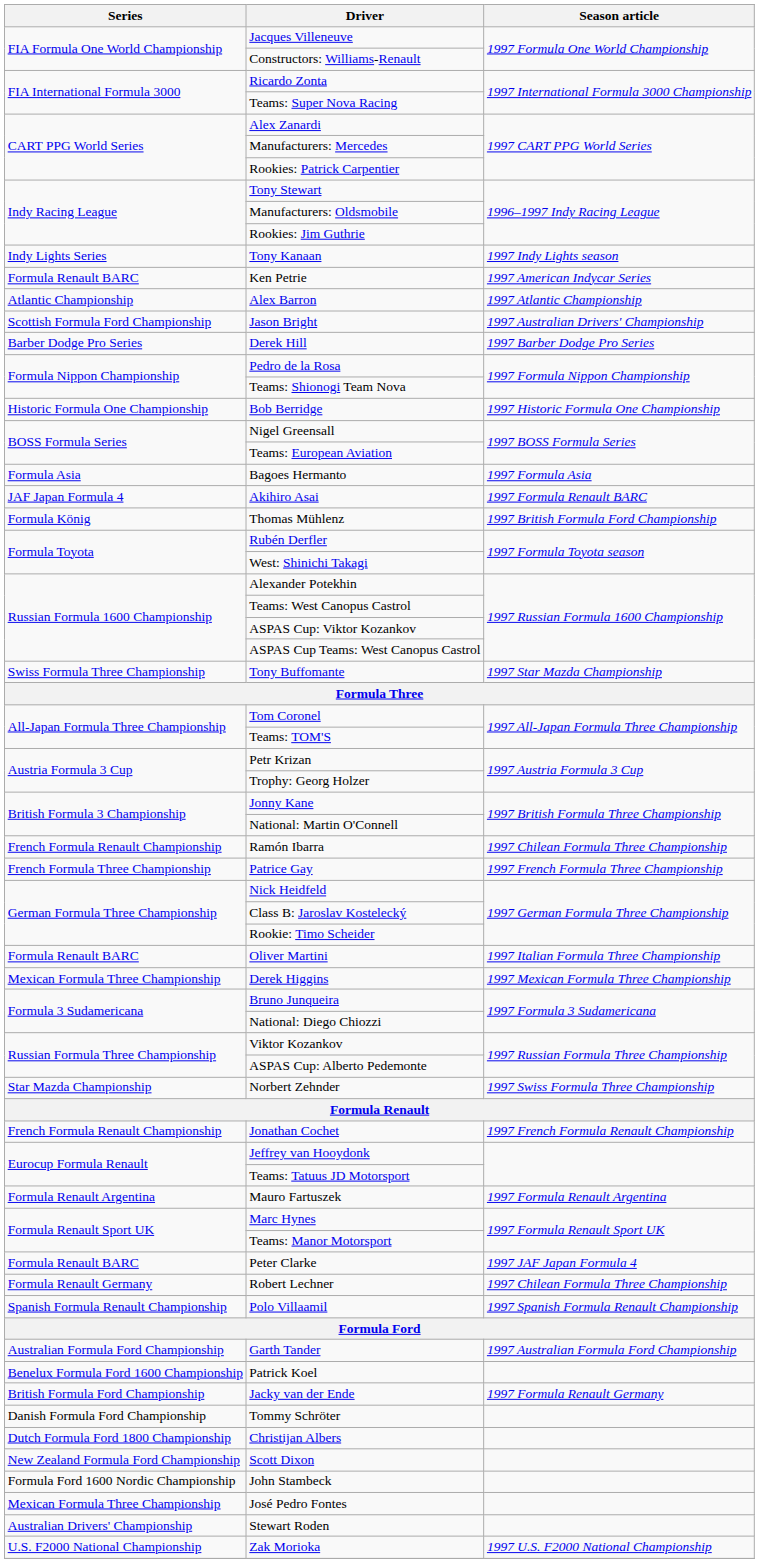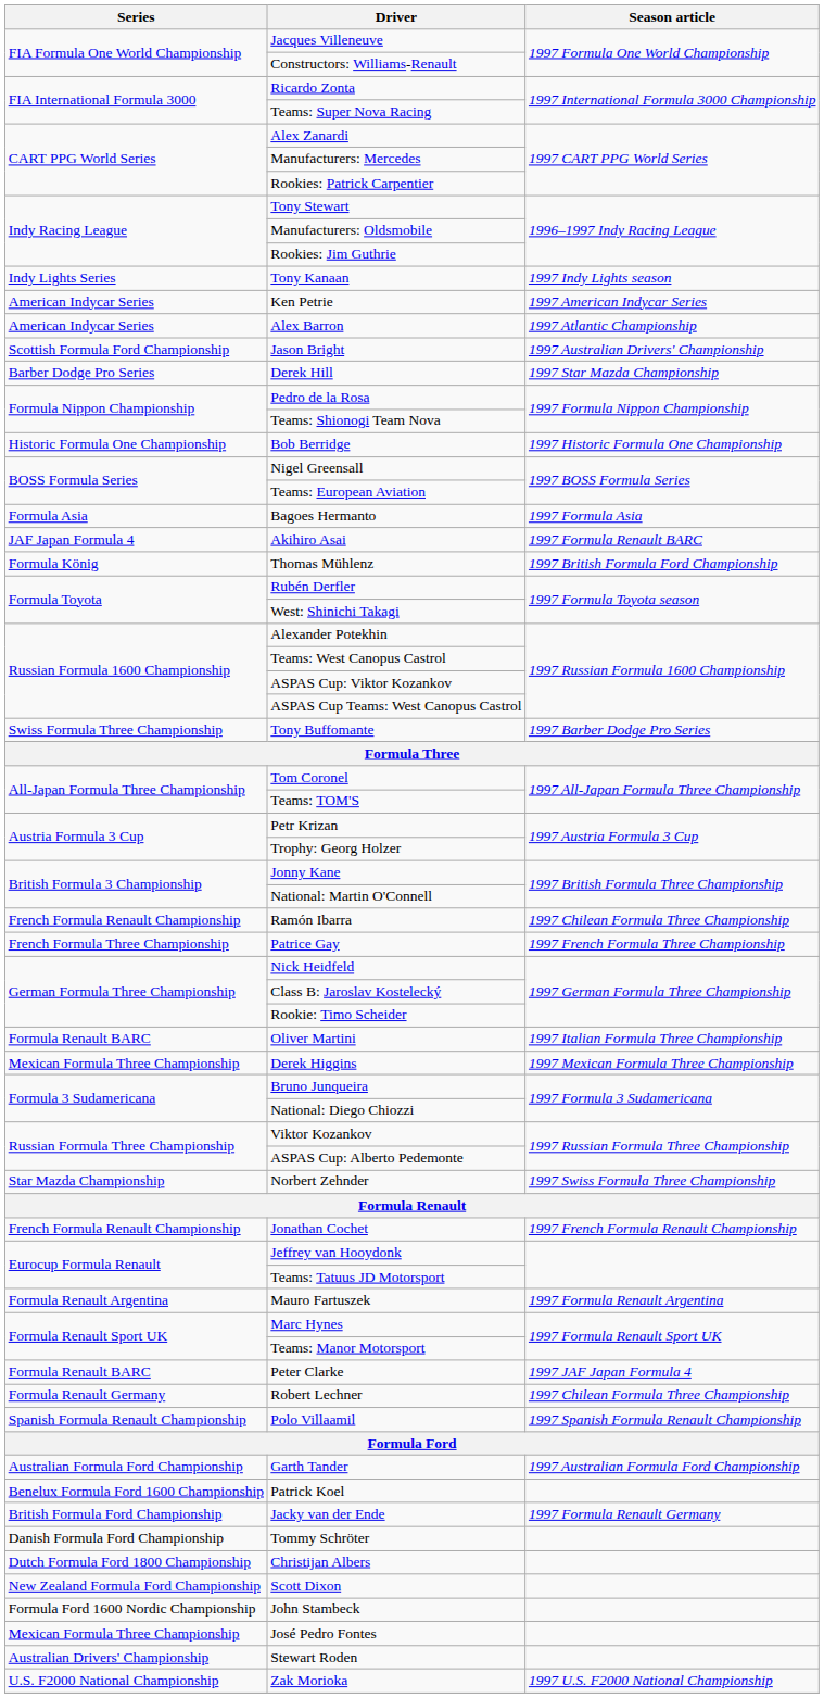 <table class="wikitable" style="font-size: 87%;">
 <tr>
 <th>Series</th>
 <th>Driver</th>
 <th>Season article</th>
 </tr>
 <tr>
 <td rowspan=2><a href='#'>FIA Formula One World Championship</a></td>
 <td> <a href='#'>Jacques Villeneuve</a></td>
 <td rowspan=2><em><a href='#'>1997 Formula One World Championship</a></em></td>
 </tr>
 <tr>
 <td>Constructors:  <a href='#'>Williams</a>-<a href='#'>Renault</a></td>
 </tr>
 <tr>
 <td rowspan=2><a href='#'>FIA International Formula 3000</a></td>
 <td> <a href='#'>Ricardo Zonta</a></td>
 <td rowspan=2><em><a href='#'>1997 International Formula 3000 Championship</a></em></td>
 </tr>
 <tr>
 <td>Teams:  <a href='#'>Super Nova Racing</a></td>
 </tr>
 <tr>
 <td rowspan=3><a href='#'>CART PPG World Series</a></td>
 <td> <a href='#'>Alex Zanardi</a></td>
 <td rowspan=3><em><a href='#'>1997 CART PPG World Series</a></em></td>
 </tr>
 <tr>
 <td>Manufacturers:  <a href='#'>Mercedes</a></td>
 </tr>
 <tr>
 <td>Rookies:  <a href='#'>Patrick Carpentier</a></td>
 </tr>
 <tr>
 <td rowspan=3><a href='#'>Indy Racing League</a></td>
 <td> <a href='#'>Tony Stewart</a></td>
 <td rowspan=3><em><a href='#'>1996–1997 Indy Racing League</a></em></td>
 </tr>
 <tr>
 <td>Manufacturers:  <a href='#'>Oldsmobile</a></td>
 </tr>
 <tr>
 <td>Rookies:  <a href='#'>Jim Guthrie</a></td>
 </tr>
 <tr>
 <td><a href='#'>Indy Lights Series</a></td>
 <td> <a href='#'>Tony Kanaan</a></td>
 <td><em><a href='#'>1997 Indy Lights season</a></em></td>
 </tr>
 <tr>
-<td><a href='#'>Formula Renault BARC</a></td>
+<td><a href='#'>American Indycar Series</a></td>
 <td> Ken Petrie</td>
 <td><em><a href='#'>1997 American Indycar Series</a></em></td>
 </tr>
 <tr>
-<td><a href='#'>Atlantic Championship</a></td>
+<td><a href='#'>American Indycar Series</a></td>
 <td> <a href='#'>Alex Barron</a></td>
 <td><em><a href='#'>1997 Atlantic Championship</a></em></td>
 </tr>
 <tr>
 <td><a href='#'>Scottish Formula Ford Championship</a></td>
 <td> <a href='#'>Jason Bright</a></td>
 <td><em><a href='#'>1997 Australian Drivers' Championship</a></em></td>
 </tr>
 <tr>
 <td><a href='#'>Barber Dodge Pro Series</a></td>
 <td> <a href='#'>Derek Hill</a></td>
-<td><em><a href='#'>1997 Barber Dodge Pro Series</a></em></td>
+<td><em><a href='#'>1997 Star Mazda Championship</a></em></td>
 </tr>
 <tr>
 <td rowspan=2><a href='#'>Formula Nippon Championship</a></td>
 <td> <a href='#'>Pedro de la Rosa</a></td>
 <td rowspan=2><em><a href='#'>1997 Formula Nippon Championship</a></em></td>
 </tr>
 <tr>
 <td>Teams:  <a href='#'>Shionogi</a> Team Nova</td>
 </tr>
 <tr>
 <td><a href='#'>Historic Formula One Championship</a></td>
 <td> <a href='#'>Bob Berridge</a></td>
 <td><em><a href='#'>1997 Historic Formula One Championship</a></em></td>
 </tr>
 <tr>
 <td rowspan=2><a href='#'>BOSS Formula Series</a></td>
 <td> Nigel Greensall</td>
 <td rowspan=2><em><a href='#'>1997 BOSS Formula Series</a></em></td>
 </tr>
 <tr>
 <td>Teams:  <a href='#'>European Aviation</a></td>
 </tr>
 <tr>
 <td><a href='#'>Formula Asia</a></td>
 <td> Bagoes Hermanto</td>
 <td><em><a href='#'>1997 Formula Asia</a></em></td>
 </tr>
 <tr>
 <td><a href='#'>JAF Japan Formula 4</a></td>
 <td> <a href='#'>Akihiro Asai</a></td>
 <td><em><a href='#'>1997 Formula Renault BARC</a></em></td>
 </tr>
 <tr>
 <td><a href='#'>Formula König</a></td>
 <td> Thomas Mühlenz</td>
 <td><em><a href='#'>1997 British Formula Ford Championship</a></em></td>
 </tr>
 <tr>
 <td rowspan=2><a href='#'>Formula Toyota</a></td>
 <td> <a href='#'>Rubén Derfler</a></td>
 <td rowspan=2><em><a href='#'>1997 Formula Toyota season</a></em></td>
 </tr>
 <tr>
 <td>West:  <a href='#'>Shinichi Takagi</a></td>
 </tr>
 <tr>
 <td rowspan=4><a href='#'>Russian Formula 1600 Championship</a></td>
 <td> Alexander Potekhin</td>
 <td rowspan=4><em><a href='#'>1997 Russian Formula 1600 Championship</a></em></td>
 </tr>
 <tr>
 <td>Teams:  West Canopus Castrol</td>
 </tr>
 <tr>
 <td>ASPAS Cup:  Viktor Kozankov</td>
 </tr>
 <tr>
 <td>ASPAS Cup Teams:  West Canopus Castrol</td>
 </tr>
 <tr>
 <td><a href='#'>Swiss Formula Three Championship</a></td>
 <td> <a href='#'>Tony Buffomante</a></td>
-<td><em><a href='#'>1997 Star Mazda Championship</a></em></td>
+<td><em><a href='#'>1997 Barber Dodge Pro Series</a></em></td>
 </tr>
 <tr>
 <th colspan=3><a href='#'>Formula Three</a></th>
 </tr>
 <tr>
 <td rowspan="2"><a href='#'>All-Japan Formula Three Championship</a></td>
 <td> <a href='#'>Tom Coronel</a></td>
 <td rowspan="2"><em><a href='#'>1997 All-Japan Formula Three Championship</a></em></td>
 </tr>
 <tr>
 <td>Teams:  <a href='#'>TOM'S</a></td>
 </tr>
 <tr>
 <td rowspan=2><a href='#'>Austria Formula 3 Cup</a></td>
 <td> Petr Krizan</td>
 <td rowspan=2><em><a href='#'>1997 Austria Formula 3 Cup</a></em></td>
 </tr>
 <tr>
 <td>Trophy:  Georg Holzer</td>
 </tr>
 <tr>
 <td rowspan=2><a href='#'>British Formula 3 Championship</a></td>
 <td> <a href='#'>Jonny Kane</a></td>
 <td rowspan=2><em><a href='#'>1997 British Formula Three Championship</a></em></td>
 </tr>
 <tr>
 <td>National:  Martin O'Connell</td>
 </tr>
 <tr>
 <td><a href='#'>French Formula Renault Championship</a></td>
 <td> Ramón Ibarra</td>
 <td><em><a href='#'>1997 Chilean Formula Three Championship</a></em></td>
 </tr>
 <tr>
 <td><a href='#'>French Formula Three Championship</a></td>
 <td> <a href='#'>Patrice Gay</a></td>
 <td><em><a href='#'>1997 French Formula Three Championship</a></em></td>
 </tr>
 <tr>
 <td rowspan=3><a href='#'>German Formula Three Championship</a></td>
 <td> <a href='#'>Nick Heidfeld</a></td>
 <td rowspan=3><em><a href='#'>1997 German Formula Three Championship</a></em></td>
 </tr>
 <tr>
 <td>Class B:  <a href='#'>Jaroslav Kostelecký</a></td>
 </tr>
 <tr>
 <td>Rookie:  <a href='#'>Timo Scheider</a></td>
 </tr>
 <tr>
 <td><a href='#'>Formula Renault BARC</a></td>
 <td> <a href='#'>Oliver Martini</a></td>
 <td><em><a href='#'>1997 Italian Formula Three Championship</a></em></td>
 </tr>
 <tr>
 <td><a href='#'>Mexican Formula Three Championship</a></td>
 <td> <a href='#'>Derek Higgins</a></td>
 <td><em><a href='#'>1997 Mexican Formula Three Championship</a></em></td>
 </tr>
 <tr>
 <td rowspan=2><a href='#'>Formula 3 Sudamericana</a></td>
 <td> <a href='#'>Bruno Junqueira</a></td>
 <td rowspan=2><em><a href='#'>1997 Formula 3 Sudamericana</a></em></td>
 </tr>
 <tr>
 <td>National:  Diego Chiozzi</td>
 </tr>
 <tr>
 <td rowspan=2><a href='#'>Russian Formula Three Championship</a></td>
 <td> Viktor Kozankov</td>
 <td rowspan=2><em><a href='#'>1997 Russian Formula Three Championship</a></em></td>
 </tr>
 <tr>
 <td>ASPAS Cup:  Alberto Pedemonte</td>
 </tr>
 <tr>
 <td><a href='#'>Star Mazda Championship</a></td>
 <td> Norbert Zehnder</td>
 <td><em><a href='#'>1997 Swiss Formula Three Championship</a></em></td>
 </tr>
 <tr>
 <th colspan=3><a href='#'>Formula Renault</a></th>
 </tr>
 <tr>
 <td><a href='#'>French Formula Renault Championship</a></td>
 <td> <a href='#'>Jonathan Cochet</a></td>
 <td><em><a href='#'>1997 French Formula Renault Championship</a></em></td>
 </tr>
 <tr>
 <td rowspan=2><a href='#'>Eurocup Formula Renault</a></td>
 <td> <a href='#'>Jeffrey van Hooydonk</a></td>
 <td rowspan=2></td>
 </tr>
 <tr>
 <td>Teams:  <a href='#'>Tatuus JD Motorsport</a></td>
 </tr>
 <tr>
 <td><a href='#'>Formula Renault Argentina</a></td>
 <td> Mauro Fartuszek</td>
 <td><em><a href='#'>1997 Formula Renault Argentina</a></em></td>
 </tr>
 <tr>
 <td rowspan=2><a href='#'>Formula Renault Sport UK</a></td>
 <td> <a href='#'>Marc Hynes</a></td>
 <td rowspan=2><em><a href='#'>1997 Formula Renault Sport UK</a></em></td>
 </tr>
 <tr>
 <td>Teams:  <a href='#'>Manor Motorsport</a></td>
 </tr>
 <tr>
 <td><a href='#'>Formula Renault BARC</a></td>
 <td> Peter Clarke</td>
 <td><em><a href='#'>1997 JAF Japan Formula 4</a></em></td>
 </tr>
 <tr>
 <td><a href='#'>Formula Renault Germany</a></td>
 <td> Robert Lechner</td>
 <td><em><a href='#'>1997 Chilean Formula Three Championship</a></em></td>
 </tr>
 <tr>
 <td><a href='#'>Spanish Formula Renault Championship</a></td>
 <td> <a href='#'>Polo Villaamil</a></td>
 <td><em><a href='#'>1997 Spanish Formula Renault Championship</a></em></td>
 </tr>
 <tr>
 <th colspan=3><a href='#'>Formula Ford</a></th>
 </tr>
 <tr>
 <td><a href='#'>Australian Formula Ford Championship</a></td>
 <td> <a href='#'>Garth Tander</a></td>
 <td><em><a href='#'>1997 Australian Formula Ford Championship</a></em></td>
 </tr>
 <tr>
 <td><a href='#'>Benelux Formula Ford 1600 Championship</a></td>
 <td> Patrick Koel</td>
 <td></td>
 </tr>
 <tr>
 <td><a href='#'>British Formula Ford Championship</a></td>
 <td> <a href='#'>Jacky van der Ende</a></td>
 <td><em><a href='#'>1997 Formula Renault Germany</a></em></td>
 </tr>
 <tr>
 <td>Danish Formula Ford Championship</td>
 <td> Tommy Schröter</td>
 <td></td>
 </tr>
 <tr>
 <td><a href='#'>Dutch Formula Ford 1800 Championship</a></td>
 <td> <a href='#'>Christijan Albers</a></td>
 <td></td>
 </tr>
 <tr>
 <td><a href='#'>New Zealand Formula Ford Championship</a></td>
 <td> <a href='#'>Scott Dixon</a></td>
 <td></td>
 </tr>
 <tr>
 <td>Formula Ford 1600 Nordic Championship</td>
 <td> John Stambeck</td>
 <td></td>
 </tr>
 <tr>
 <td><a href='#'>Mexican Formula Three Championship</a></td>
 <td> José Pedro Fontes</td>
 <td></td>
 </tr>
 <tr>
 <td><a href='#'>Australian Drivers' Championship</a></td>
 <td> Stewart Roden</td>
 <td></td>
 </tr>
 <tr>
 <td><a href='#'>U.S. F2000 National Championship</a></td>
 <td> <a href='#'>Zak Morioka</a></td>
 <td><em><a href='#'>1997 U.S. F2000 National Championship</a></em></td>
 </tr>
 <tr>
 </tr>
 </table>
